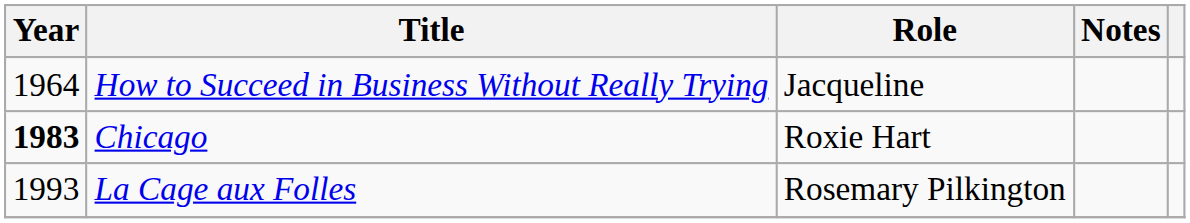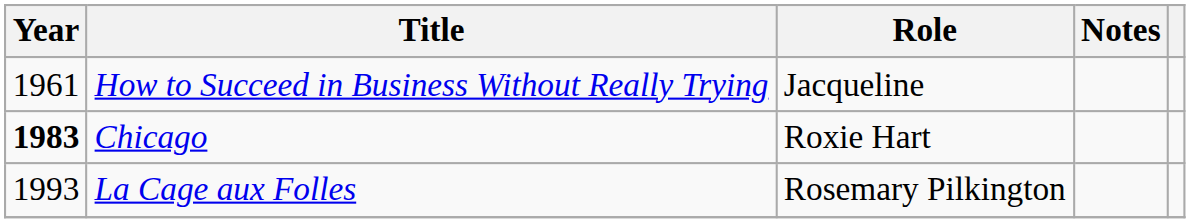 <table class="wikitable">
 <tr>
 <th>Year</th>
 <th>Title</th>
 <th>Role</th>
 <th>Notes</th>
 <th></th>
 </tr>
 <tr>
-<td>1964</td>
+<td>1961</td>
 <td><em><a href='#'>How to Succeed in Business Without Really Trying</a></em></td>
 <td>Jacqueline</td>
 <td></td>
 <td></td>
 </tr>
 <tr>
 <td><strong>1983</strong></td>
 <td><em><a href='#'>Chicago</a></em></td>
 <td>Roxie Hart</td>
 <td></td>
 <td></td>
 </tr>
 <tr>
 <td>1993</td>
 <td><em><a href='#'>La Cage aux Folles</a></em></td>
 <td>Rosemary Pilkington</td>
 <td></td>
 <td></td>
 </tr>
 <tr>
 </tr>
 </table>
